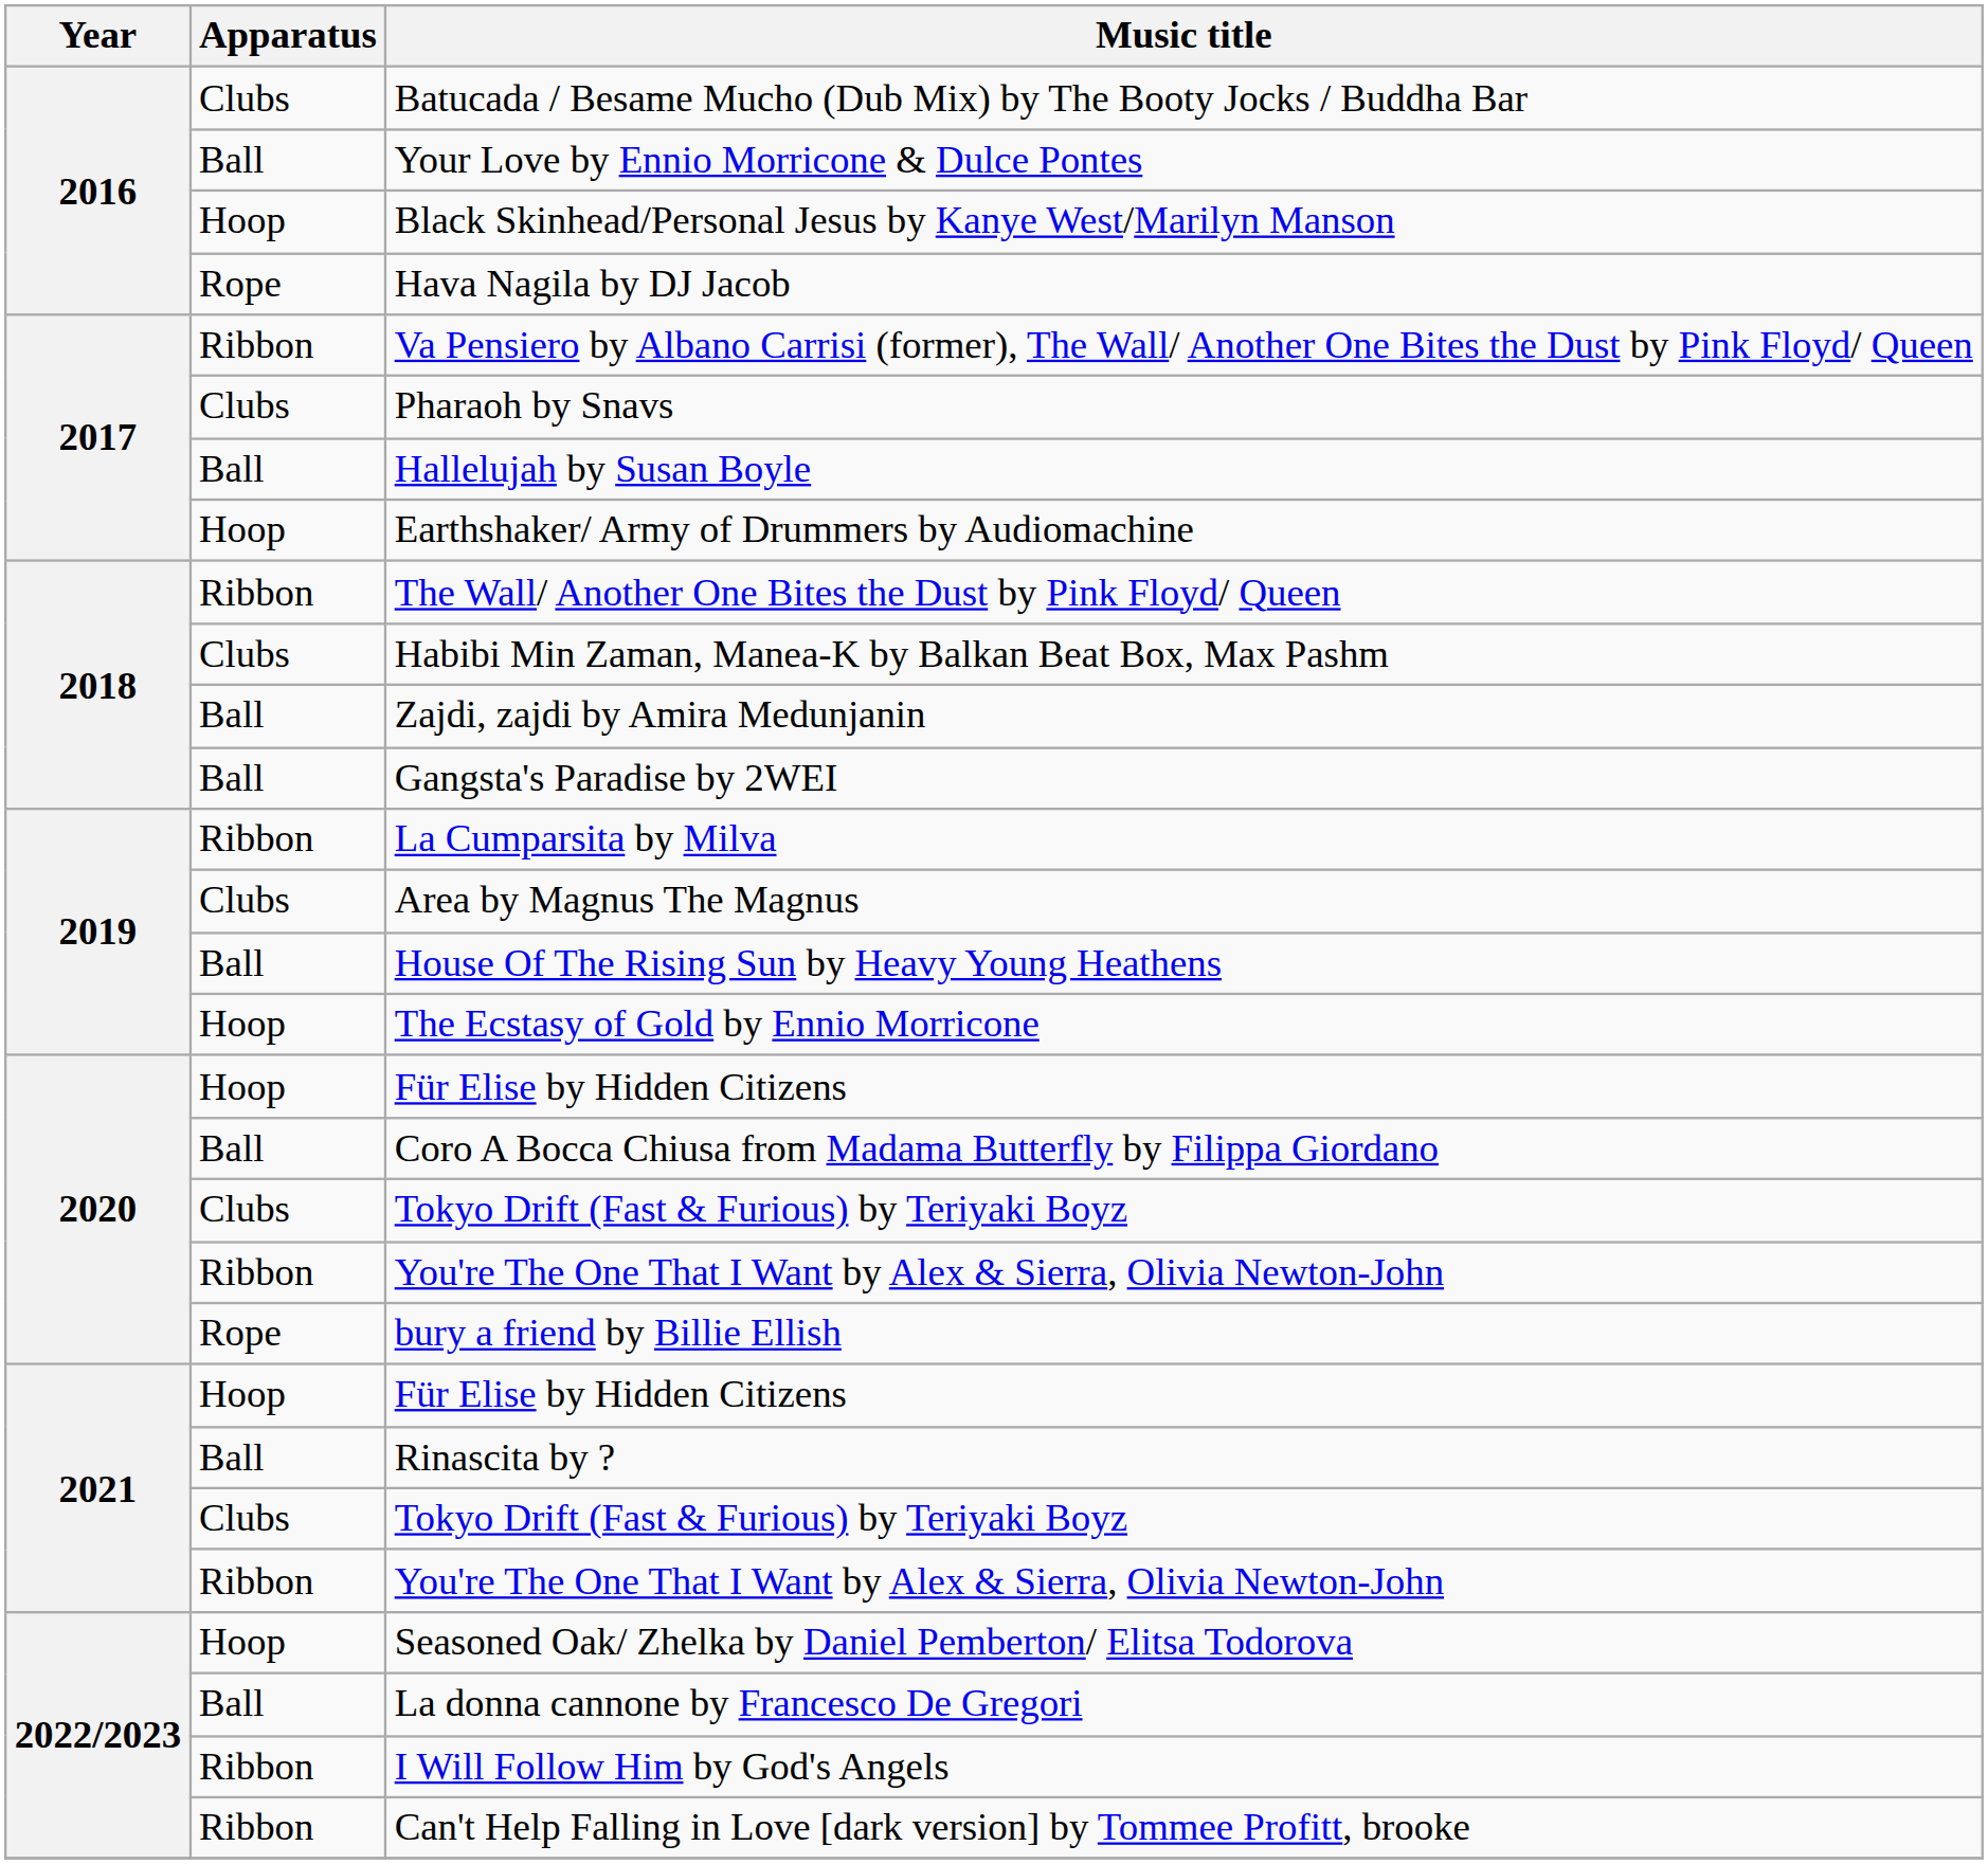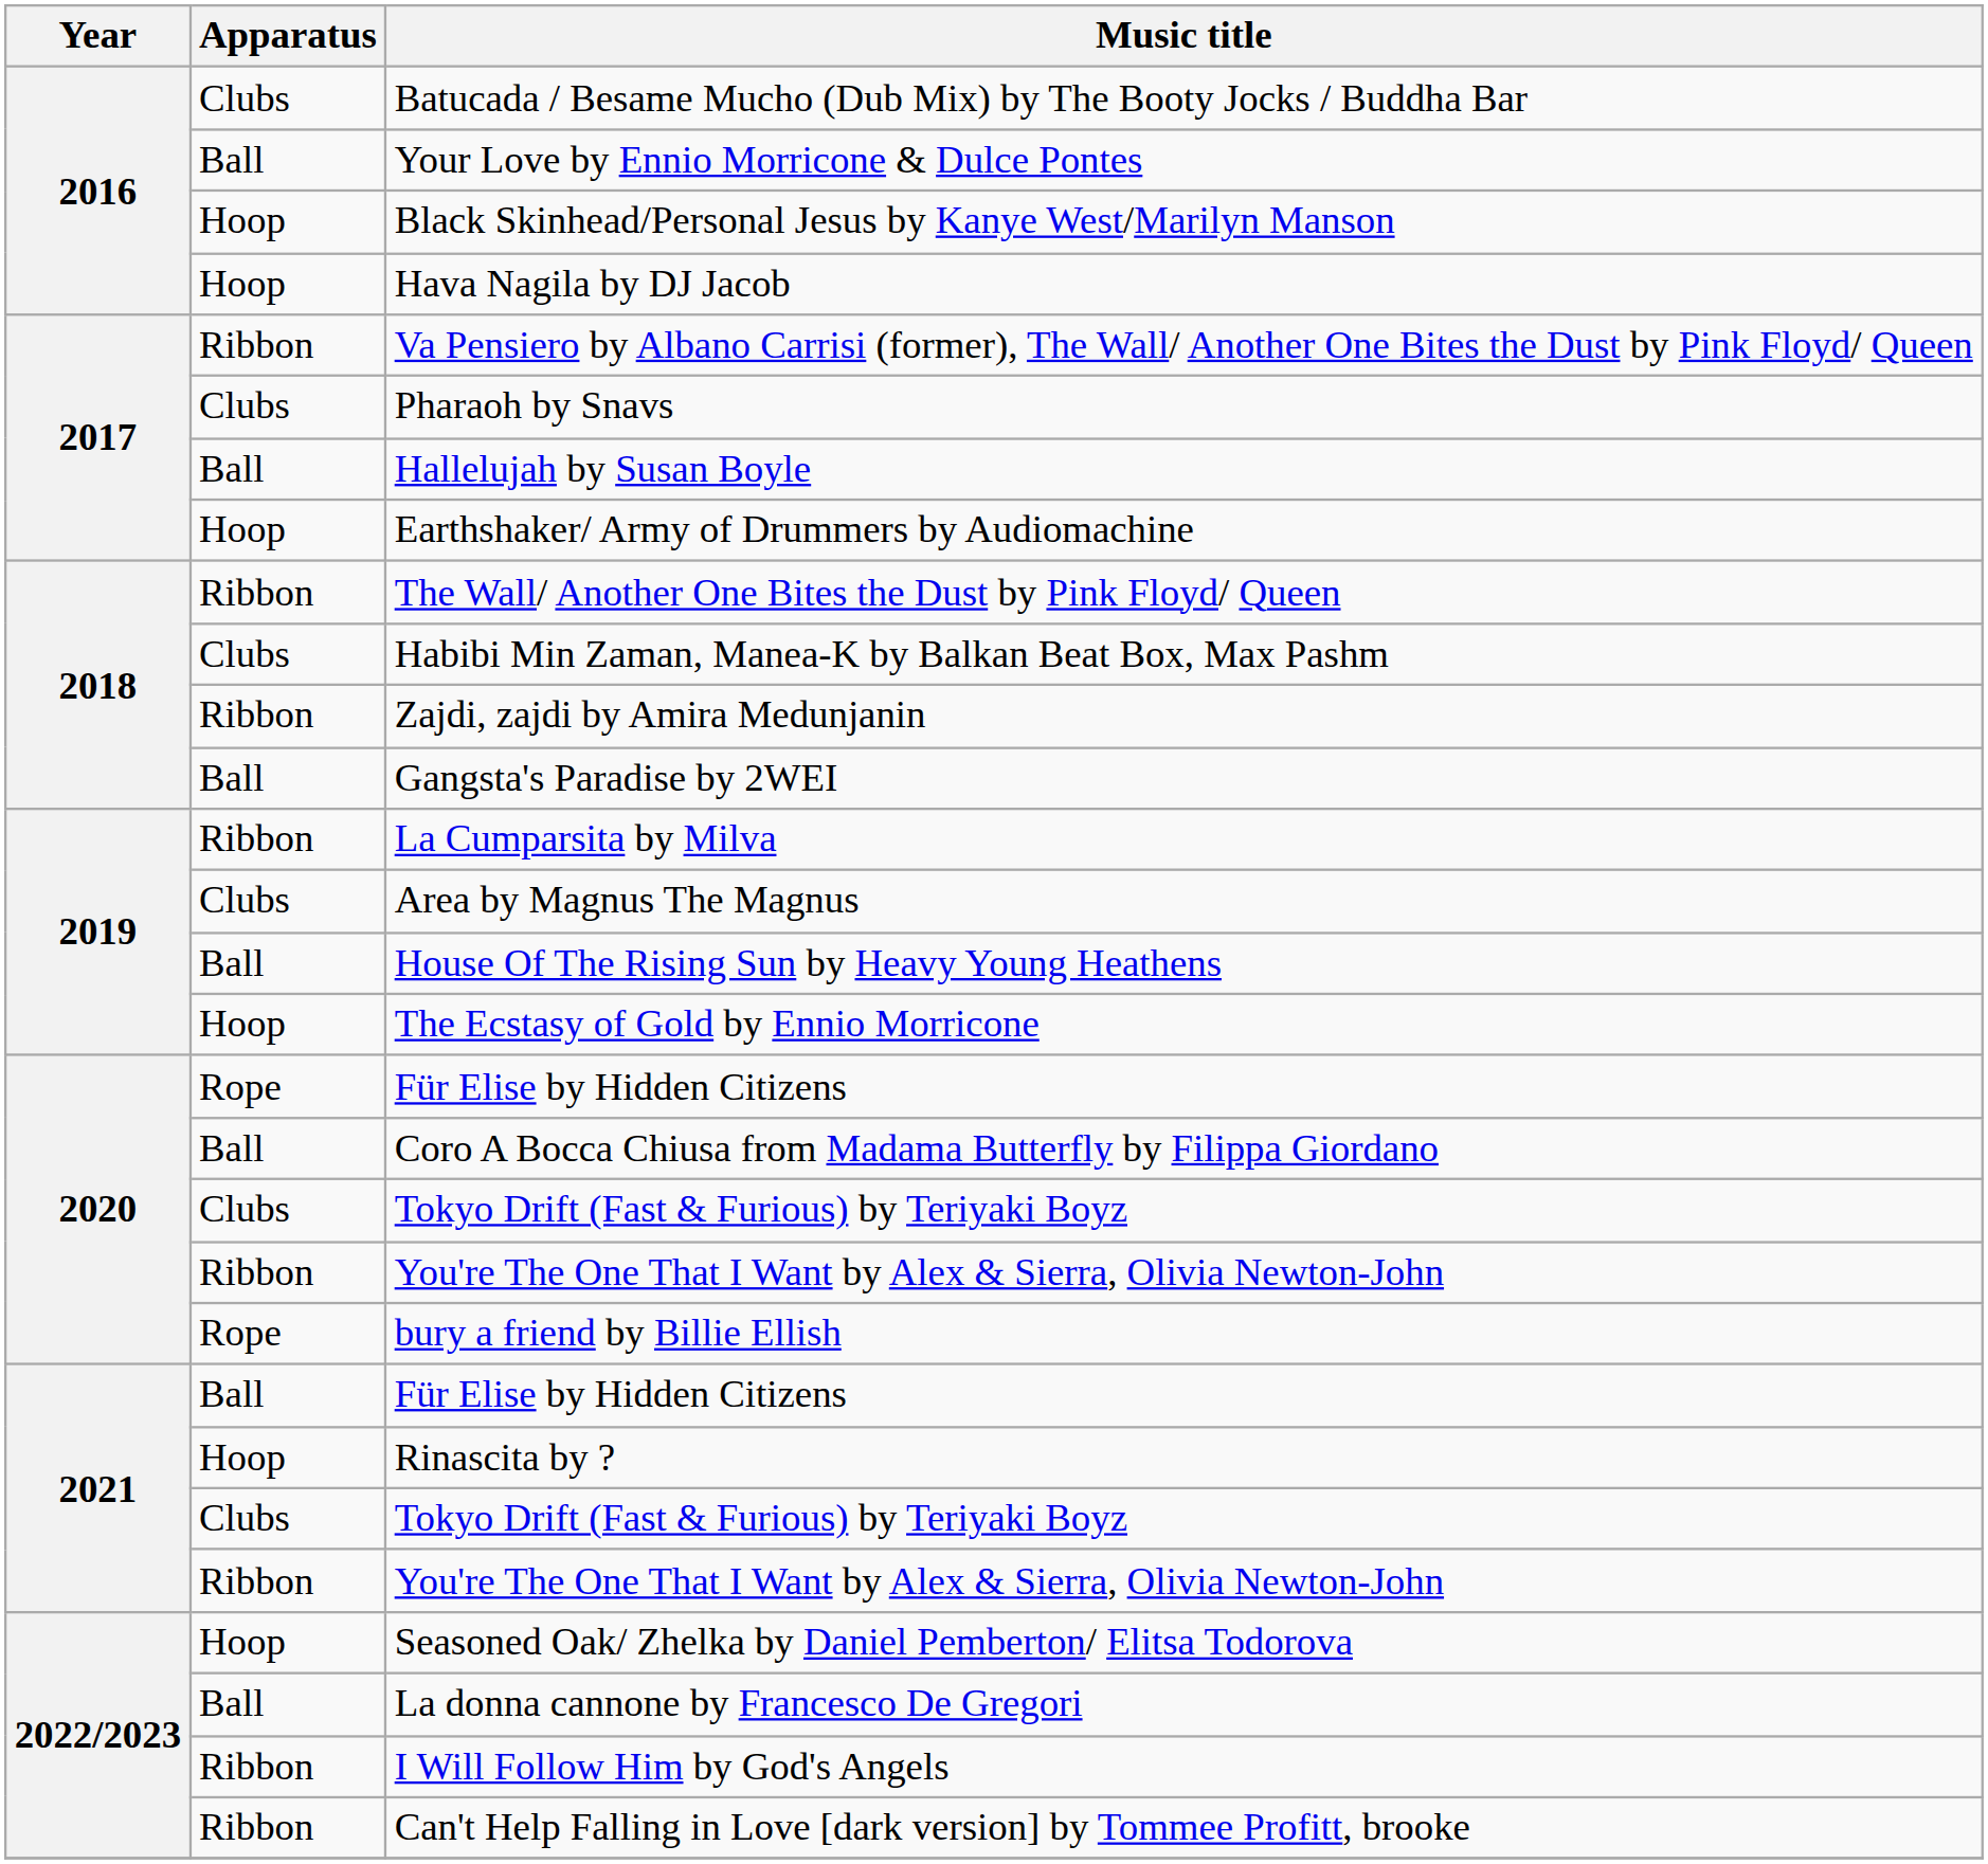 <table class="wikitable plainrowheaders">
 <tr>
 <th scope=col>Year</th>
 <th scope=col>Apparatus</th>
 <th scope=col>Music title</th>
 </tr>
 <tr>
 <th scope=row rowspan=4>2016</th>
 <td>Clubs</td>
 <td>Batucada / Besame Mucho (Dub Mix) by The Booty Jocks / Buddha Bar</td>
 </tr>
 <tr>
 <td>Ball</td>
 <td>Your Love by <a href='#'>Ennio Morricone</a> & <a href='#'>Dulce Pontes</a></td>
 </tr>
 <tr>
 <td>Hoop</td>
 <td>Black Skinhead/Personal Jesus by <a href='#'>Kanye West</a>/<a href='#'>Marilyn Manson</a></td>
 </tr>
 <tr>
-<td>Rope</td>
+<td>Hoop</td>
 <td>Hava Nagila by DJ Jacob</td>
 </tr>
 <tr>
 <th scope=row rowspan=4>2017</th>
 <td>Ribbon</td>
 <td><a href='#'>Va Pensiero</a> by <a href='#'>Albano Carrisi</a> (former), <a href='#'>The Wall</a>/ <a href='#'>Another One Bites the Dust</a> by <a href='#'>Pink Floyd</a>/ <a href='#'>Queen</a></td>
 </tr>
 <tr>
 <td>Clubs</td>
 <td>Pharaoh by Snavs</td>
 </tr>
 <tr>
 <td>Ball</td>
 <td><a href='#'>Hallelujah</a> by <a href='#'>Susan Boyle</a></td>
 </tr>
 <tr>
 <td>Hoop</td>
 <td>Earthshaker/ Army of Drummers by Audiomachine</td>
 </tr>
 <tr>
 <th scope=row rowspan=4>2018</th>
 <td>Ribbon</td>
 <td><a href='#'>The Wall</a>/ <a href='#'>Another One Bites the Dust</a> by <a href='#'>Pink Floyd</a>/ <a href='#'>Queen</a></td>
 </tr>
 <tr>
 <td>Clubs</td>
 <td>Habibi Min Zaman, Manea-K by Balkan Beat Box, Max Pashm</td>
 </tr>
 <tr>
-<td>Ball</td>
+<td>Ribbon</td>
 <td>Zajdi, zajdi by Amira Medunjanin</td>
 </tr>
 <tr>
 <td>Ball</td>
 <td>Gangsta's Paradise by 2WEI</td>
 </tr>
 <tr>
 <th scope=row rowspan="4">2019</th>
 <td>Ribbon</td>
 <td><a href='#'>La Cumparsita</a> by <a href='#'>Milva</a></td>
 </tr>
 <tr>
 <td>Clubs</td>
 <td>Area by Magnus The Magnus</td>
 </tr>
 <tr>
 <td>Ball</td>
 <td><a href='#'>House Of The Rising Sun</a> by <a href='#'>Heavy Young Heathens</a></td>
 </tr>
 <tr>
 <td>Hoop</td>
 <td><a href='#'>The Ecstasy of Gold</a> by <a href='#'>Ennio Morricone</a></td>
 </tr>
 <tr>
 <th scope=row rowspan="5">2020</th>
-<td>Hoop</td>
+<td>Rope</td>
 <td><a href='#'>Für Elise</a> by Hidden Citizens</td>
 </tr>
 <tr>
 <td>Ball</td>
 <td>Coro A Bocca Chiusa from <a href='#'>Madama Butterfly</a> by <a href='#'>Filippa Giordano</a></td>
 </tr>
 <tr>
 <td>Clubs</td>
 <td><a href='#'>Tokyo Drift (Fast & Furious)</a> by <a href='#'>Teriyaki Boyz</a></td>
 </tr>
 <tr>
 <td>Ribbon</td>
 <td><a href='#'>You're The One That I Want</a> by <a href='#'>Alex & Sierra</a>, <a href='#'>Olivia Newton-John</a></td>
 </tr>
 <tr>
 <td>Rope</td>
 <td><a href='#'>bury a friend</a> by <a href='#'>Billie Ellish</a></td>
 </tr>
 <tr>
 <th scope=row rowspan="4">2021</th>
-<td>Hoop</td>
+<td>Ball</td>
 <td><a href='#'>Für Elise</a> by Hidden Citizens</td>
 </tr>
 <tr>
-<td>Ball</td>
+<td>Hoop</td>
 <td>Rinascita by ?</td>
 </tr>
 <tr>
 <td>Clubs</td>
 <td><a href='#'>Tokyo Drift (Fast & Furious)</a> by <a href='#'>Teriyaki Boyz</a></td>
 </tr>
 <tr>
 <td>Ribbon</td>
 <td><a href='#'>You're The One That I Want</a> by <a href='#'>Alex & Sierra</a>, <a href='#'>Olivia Newton-John</a></td>
 </tr>
 <tr>
 <th scope=row rowspan="4">2022/2023</th>
 <td>Hoop</td>
 <td>Seasoned Oak/ Zhelka by <a href='#'>Daniel Pemberton</a>/ <a href='#'>Elitsa Todorova</a></td>
 </tr>
 <tr>
 <td>Ball</td>
 <td>La donna cannone by <a href='#'>Francesco De Gregori</a></td>
 </tr>
 <tr>
 <td>Ribbon</td>
 <td><a href='#'>I Will Follow Him</a> by God's Angels</td>
 </tr>
 <tr>
 <td>Ribbon</td>
 <td>Can't Help Falling in Love [dark version] by <a href='#'>Tommee Profitt</a>, brooke</td>
 </tr>
 <tr>
 </tr>
 </table>
